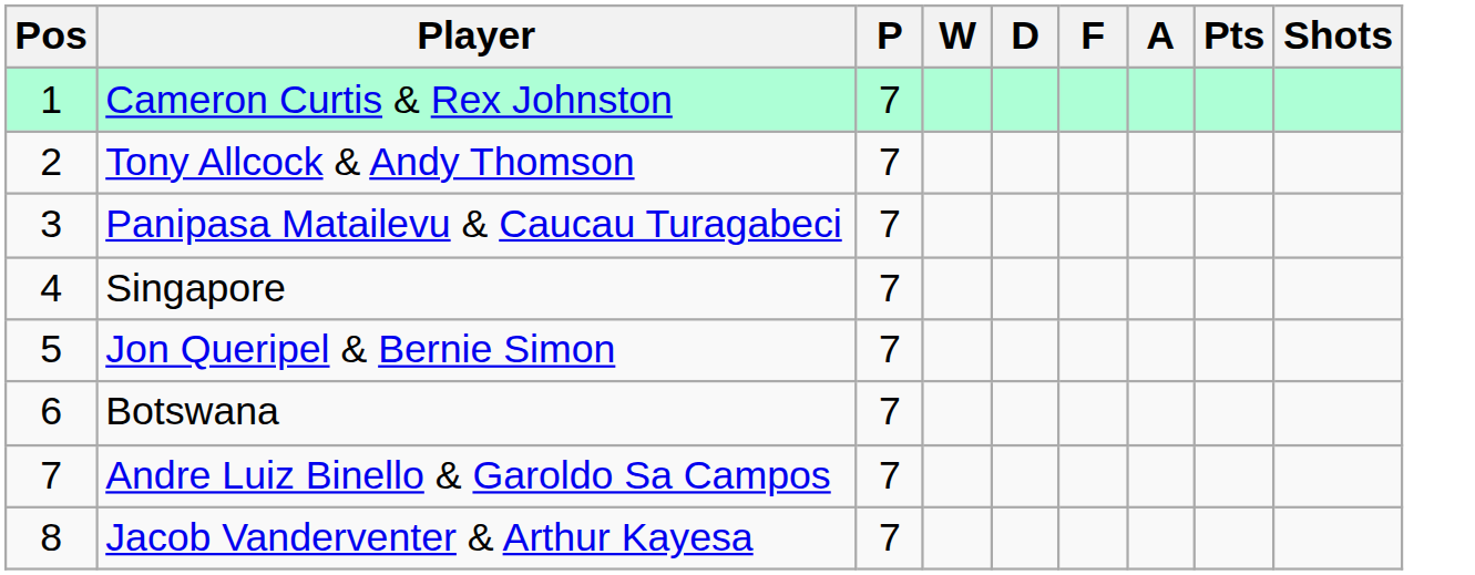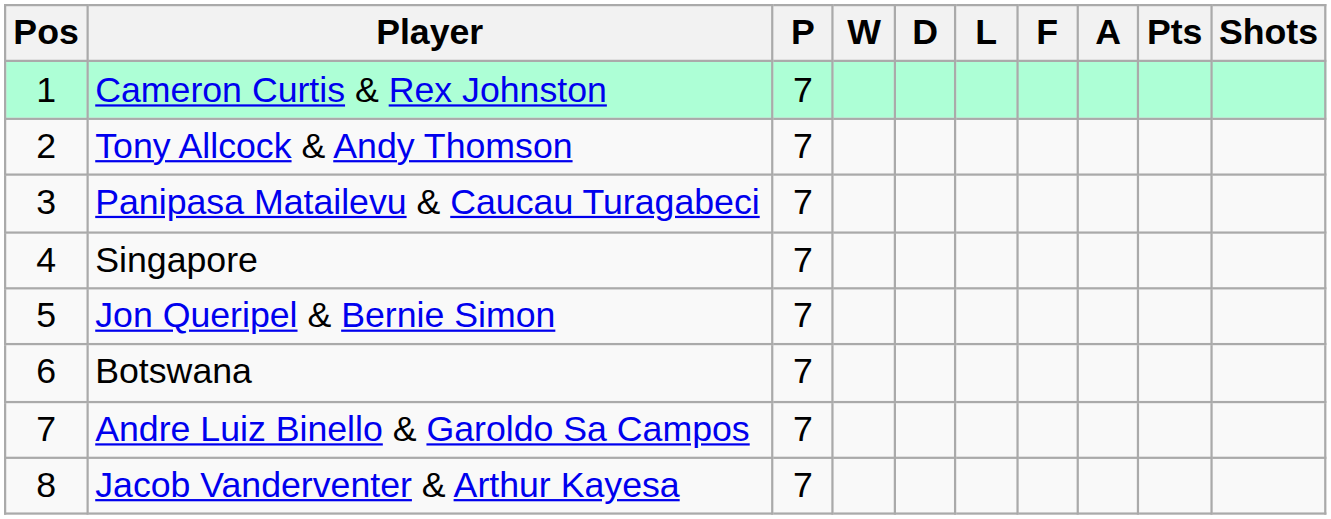 <table class="wikitable" style="font-size: 100%">
 <tr>
 <th width=20>Pos</th>
 <th width=300>Player</th>
 <th width=20>P</th>
 <th width=20>W</th>
 <th width=20>D</th>
+<th width=20>L</th>
 <th width=20>F</th>
 <th width=20>A</th>
 <th width=20>Pts</th>
 <th width=30>Shots</th>
 </tr>
 <tr align=center style="background: #ADFFD6;">
 <td>1</td>
 <td align="left"> <a href='#'>Cameron Curtis</a> & <a href='#'>Rex Johnston</a></td>
 <td>7</td>
+<td></td>
 <td></td>
 <td></td>
 <td></td>
 <td></td>
 <td></td>
 <td></td>
 </tr>
 <tr align=center>
 <td>2</td>
 <td align="left"> <a href='#'>Tony Allcock</a> & <a href='#'>Andy Thomson</a></td>
 <td>7</td>
 <td></td>
 <td></td>
 <td></td>
 <td></td>
 <td></td>
 <td></td>
+<td></td>
 </tr>
 <tr align=center>
 <td>3</td>
 <td align="left"> <a href='#'>Panipasa Matailevu</a> & <a href='#'>Caucau Turagabeci</a></td>
 <td>7</td>
+<td></td>
 <td></td>
 <td></td>
 <td></td>
 <td></td>
 <td></td>
 <td></td>
 </tr>
 <tr align=center>
 <td>4</td>
 <td align="left"> Singapore</td>
 <td>7</td>
 <td></td>
 <td></td>
 <td></td>
 <td></td>
 <td></td>
 <td></td>
+<td></td>
 </tr>
 <tr align=center>
 <td>5</td>
 <td align="left"> <a href='#'>Jon Queripel</a> & <a href='#'>Bernie Simon</a></td>
 <td>7</td>
+<td></td>
 <td></td>
 <td></td>
 <td></td>
 <td></td>
 <td></td>
 <td></td>
 </tr>
 <tr align=center>
 <td>6</td>
 <td align="left"> Botswana</td>
 <td>7</td>
 <td></td>
 <td></td>
 <td></td>
 <td></td>
 <td></td>
 <td></td>
+<td></td>
 </tr>
 <tr align=center>
 <td>7</td>
 <td align="left"> <a href='#'>Andre Luiz Binello</a> & <a href='#'>Garoldo Sa Campos</a></td>
 <td>7</td>
+<td></td>
 <td></td>
 <td></td>
 <td></td>
 <td></td>
 <td></td>
 <td></td>
 </tr>
 <tr align=center>
 <td>8</td>
 <td align="left"> <a href='#'>Jacob Vanderventer</a> & <a href='#'>Arthur Kayesa</a></td>
 <td>7</td>
 <td></td>
 <td></td>
 <td></td>
 <td></td>
 <td></td>
 <td></td>
+<td></td>
 </tr>
 </table>
